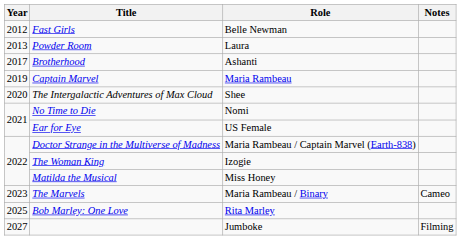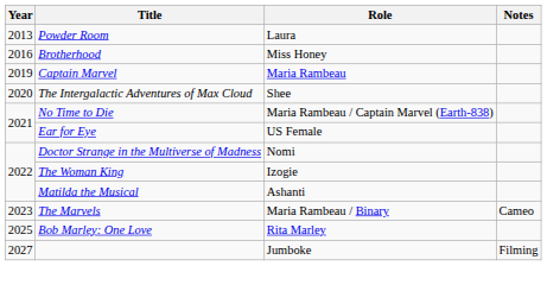 <table class="wikitable sortable">
 <tr>
 <th>Year</th>
 <th>Title</th>
 <th>Role</th>
 <th class="unsortable">Notes</th>
 </tr>
 <tr>
-<td>2012</td>
-<td><em><a href='#'>Fast Girls</a></em></td>
-<td>Belle Newman</td>
-<td></td>
-</tr>
-<tr>
 <td>2013</td>
 <td><em><a href='#'>Powder Room</a></em></td>
 <td>Laura</td>
 <td></td>
 </tr>
 <tr>
-<td>2017</td>
+<td>2016</td>
 <td><em><a href='#'>Brotherhood</a></em></td>
-<td>Ashanti</td>
+<td>Miss Honey</td>
 <td></td>
 </tr>
 <tr>
 <td>2019</td>
 <td><em><a href='#'>Captain Marvel</a></em></td>
 <td><a href='#'>Maria Rambeau</a></td>
 <td></td>
 </tr>
 <tr>
 <td>2020</td>
 <td><em>The Intergalactic Adventures of Max Cloud</em></td>
 <td>Shee</td>
 <td></td>
 </tr>
 <tr>
 <td rowspan=2>2021</td>
 <td><em><a href='#'>No Time to Die</a></em></td>
-<td>Nomi</td>
+<td>Maria Rambeau / Captain Marvel (<a href='#'>Earth-838</a>)</td>
 <td></td>
 </tr>
 <tr>
 <td><em><a href='#'>Ear for Eye</a></em></td>
 <td>US Female</td>
 <td></td>
 </tr>
 <tr>
 <td rowspan=3>2022</td>
 <td><em><a href='#'>Doctor Strange in the Multiverse of Madness</a></em></td>
-<td>Maria Rambeau / Captain Marvel (<a href='#'>Earth-838</a>)</td>
+<td>Nomi</td>
 <td></td>
 </tr>
 <tr>
 <td><em><a href='#'>The Woman King</a></em></td>
 <td>Izogie</td>
 <td></td>
 </tr>
 <tr>
 <td><em><a href='#'>Matilda the Musical</a></em></td>
-<td>Miss Honey</td>
+<td>Ashanti</td>
 <td></td>
 </tr>
 <tr>
 <td>2023</td>
 <td><em><a href='#'>The Marvels</a></em></td>
 <td>Maria Rambeau / <a href='#'>Binary</a></td>
 <td>Cameo</td>
 </tr>
 <tr>
 <td>2025</td>
 <td><em><a href='#'>Bob Marley: One Love</a></em></td>
 <td><a href='#'>Rita Marley</a></td>
 <td></td>
 </tr>
 <tr>
 <td>2027</td>
 <td></td>
 <td>Jumboke</td>
 <td>Filming</td>
 </tr>
 </table>
